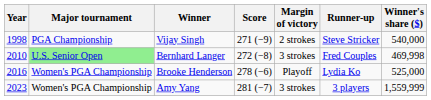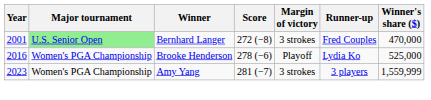 <table class="sortable wikitable">
 <tr>
 <th>Year</th>
 <th>Major tournament</th>
 <th>Winner</th>
 <th>Score</th>
 <th>Margin<br>of victory</th>
 <th>Runner-up</th>
 <th>Winner's<br>share (<a href='#'>$</a>)</th>
 </tr>
 <tr>
-<td align=center><a href='#'>1998</a></td>
-<td><a href='#'>PGA Championship</a></td>
-<td> <a href='#'>Vijay Singh</a></td>
-<td>271 (−9)</td>
-<td align=center>2 strokes</td>
-<td> <a href='#'>Steve Stricker</a></td>
-<td align=right>540,000</td>
-</tr>
-<tr>
-<td align=center><a href='#'>2010</a></td>
+<td align=center><a href='#'>2001</a></td>
 <td style="background: lightgreen;"><a href='#'>U.S. Senior Open</a></td>
 <td> <a href='#'>Bernhard Langer</a></td>
 <td>272 (−8)</td>
 <td align=center>3 strokes</td>
 <td> <a href='#'>Fred Couples</a></td>
-<td align=right>469,998</td>
+<td align=right>470,000</td>
 </tr>
 <tr>
 <td align=center><a href='#'>2016</a></td>
 <td><a href='#'>Women's PGA Championship</a></td>
 <td> <a href='#'>Brooke Henderson</a></td>
 <td>278 (−6)</td>
 <td align=center>Playoff</td>
 <td> <a href='#'>Lydia Ko</a></td>
 <td align=right>525,000</td>
 </tr>
 <tr>
 <td align=center><a href='#'>2023</a></td>
 <td>Women's PGA Championship</td>
 <td> <a href='#'>Amy Yang</a></td>
 <td>281 (−7)</td>
 <td align=center>3 strokes</td>
 <td align=center><a href='#'>3 players</a></td>
 <td align=right>1,559,999</td>
 </tr>
 </table>
